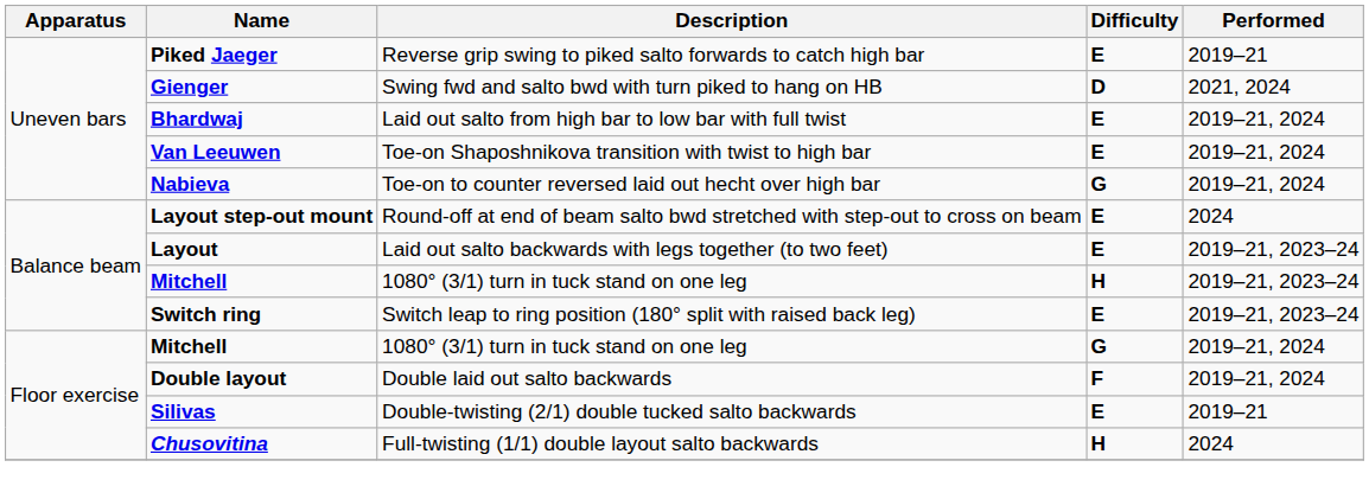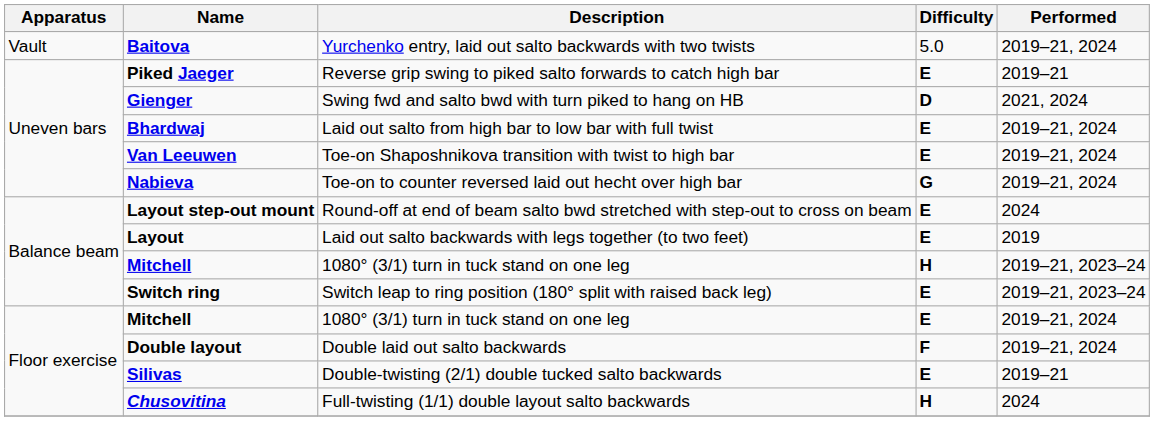 <table class="wikitable">
 <tr>
 <th>Apparatus</th>
 <th>Name</th>
 <th>Description</th>
 <th>Difficulty</th>
 <th>Performed</th>
+</tr>
+<tr>
+<td rowspan="1">Vault</td>
+<td><a href='#'><strong>Baitova</strong></a></td>
+<td><a href='#'>Yurchenko</a> entry, laid out salto backwards with two twists</td>
+<td>5.0</td>
+<td>2019–21, 2024</td>
 </tr>
 <tr>
 <td rowspan="5">Uneven bars</td>
 <td><strong>Piked <a href='#'>Jaeger</a></strong></td>
 <td>Reverse grip swing to piked salto forwards to catch high bar</td>
 <td><strong>E</strong></td>
 <td>2019–21</td>
 </tr>
 <tr>
 <td><a href='#'><strong>Gienger</strong></a></td>
 <td>Swing fwd and salto bwd with  turn piked to hang on HB</td>
 <td><strong>D</strong></td>
 <td>2021, 2024</td>
 </tr>
 <tr>
 <td><a href='#'><strong>Bhardwaj</strong></a></td>
 <td>Laid out salto from high bar to low bar with full twist</td>
 <td><strong>E</strong></td>
 <td>2019–21, 2024</td>
 </tr>
 <tr>
 <td><a href='#'><strong>Van Leeuwen</strong></a></td>
 <td>Toe-on Shaposhnikova transition with  twist to high bar</td>
 <td><strong>E</strong></td>
 <td>2019–21, 2024</td>
 </tr>
 <tr>
 <td><a href='#'><strong>Nabieva</strong></a></td>
 <td>Toe-on to counter reversed laid out hecht over high bar</td>
 <td><strong>G</strong></td>
 <td>2019–21, 2024</td>
 </tr>
 <tr>
 <td rowspan="4">Balance beam</td>
 <td><strong>Layout step-out mount</strong></td>
 <td>Round-off at end of beam salto bwd stretched with step-out to cross on beam</td>
 <td><strong>E</strong></td>
 <td>2024</td>
 </tr>
 <tr>
 <td><strong>Layout</strong></td>
 <td>Laid out salto backwards with legs together (to two feet)</td>
 <td><strong>E</strong></td>
-<td>2019–21, 2023–24</td>
+<td>2019</td>
 </tr>
 <tr>
 <td><a href='#'><strong>Mitchell</strong></a></td>
 <td>1080° (3/1) turn in tuck stand on one leg</td>
 <td><strong>H</strong></td>
 <td>2019–21, 2023–24</td>
 </tr>
 <tr>
 <td><strong>Switch ring</strong></td>
 <td>Switch leap to ring position (180° split with raised back leg)</td>
 <td><strong>E</strong></td>
 <td>2019–21, 2023–24</td>
 </tr>
 <tr>
 <td rowspan="4">Floor exercise</td>
 <td><strong>Mitchell</strong></td>
 <td>1080° (3/1) turn in tuck stand on one leg</td>
-<td><strong>G</strong></td>
+<td><strong>E</strong></td>
 <td>2019–21, 2024</td>
 </tr>
 <tr>
 <td><strong>Double layout</strong></td>
 <td>Double laid out salto backwards</td>
 <td><strong>F</strong></td>
 <td>2019–21, 2024</td>
 </tr>
 <tr>
 <td><a href='#'><strong>Silivas</strong></a></td>
 <td>Double-twisting (2/1) double tucked salto backwards</td>
 <td><strong>E</strong></td>
 <td>2019–21</td>
 </tr>
 <tr>
 <td scope="row"><strong><em><a href='#'>Chusovitina</a></em></strong></td>
 <td>Full-twisting (1/1) double layout salto backwards</td>
 <td><strong>H</strong></td>
 <td>2024</td>
 </tr>
 <tr>
 </tr>
 </table>
